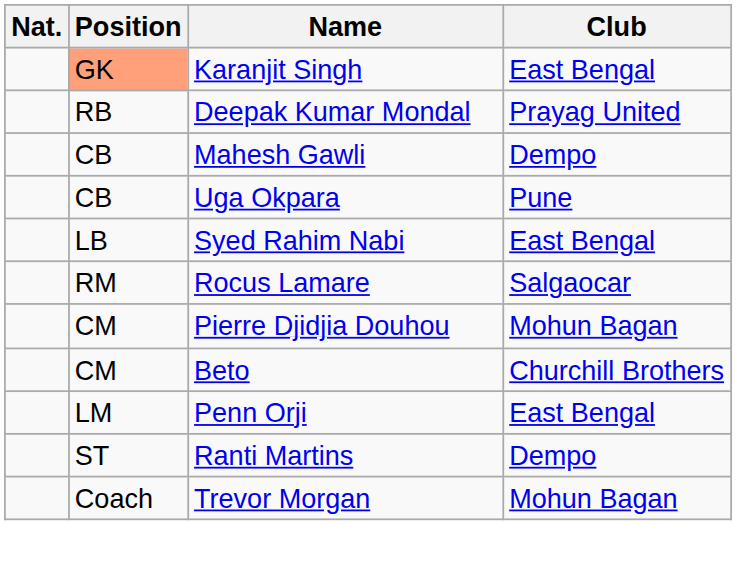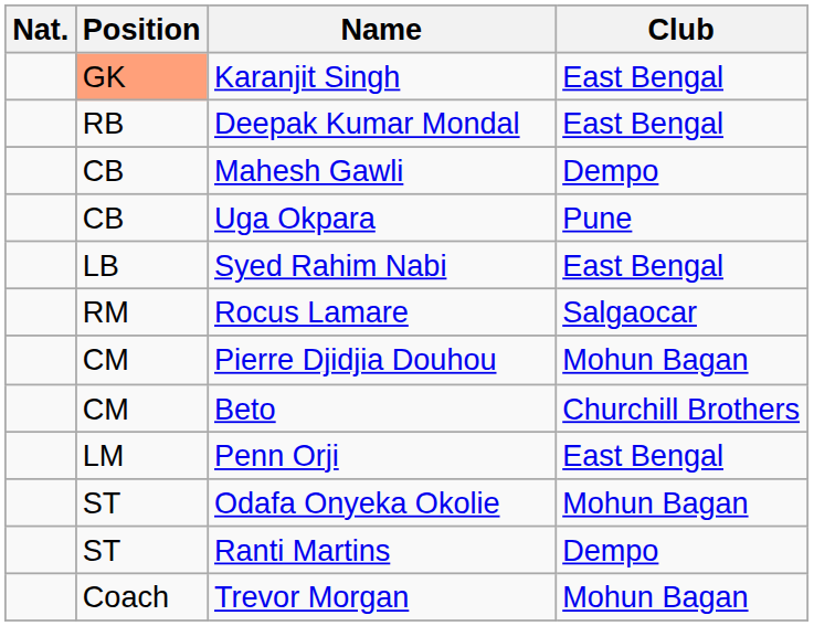 <table class="wikitable sortable" style="text-align:left; font-size:95%;">
 <tr>
 <th class="unsortable" style="width:24px;">Nat.</th>
 <th class="unsortable">Position</th>
 <th class="unsortable" style="width:170px;">Name</th>
 <th class="unsortable">Club</th>
 </tr>
 <tr>
 <td></td>
 <td style="background: lightsalmon;">GK</td>
 <td><a href='#'>Karanjit Singh</a></td>
 <td><a href='#'>East Bengal</a></td>
 </tr>
 <tr>
 <td></td>
 <td>RB</td>
 <td><a href='#'>Deepak Kumar Mondal</a></td>
-<td><a href='#'>Prayag United</a></td>
+<td><a href='#'>East Bengal</a></td>
 </tr>
 <tr>
 <td></td>
 <td>CB</td>
 <td><a href='#'>Mahesh Gawli</a></td>
 <td><a href='#'>Dempo</a></td>
 </tr>
 <tr>
 <td></td>
 <td>CB</td>
 <td><a href='#'>Uga Okpara</a></td>
 <td><a href='#'>Pune</a></td>
 </tr>
 <tr>
 <td></td>
 <td>LB</td>
 <td><a href='#'>Syed Rahim Nabi</a></td>
 <td><a href='#'>East Bengal</a></td>
 </tr>
 <tr>
 <td></td>
 <td>RM</td>
 <td><a href='#'>Rocus Lamare</a></td>
 <td><a href='#'>Salgaocar</a></td>
 </tr>
 <tr>
 <td></td>
 <td>CM</td>
 <td><a href='#'>Pierre Djidjia Douhou</a></td>
 <td><a href='#'>Mohun Bagan</a></td>
 </tr>
 <tr>
 <td></td>
 <td>CM</td>
 <td><a href='#'>Beto</a></td>
 <td><a href='#'>Churchill Brothers</a></td>
 </tr>
 <tr>
 <td></td>
 <td>LM</td>
 <td><a href='#'>Penn Orji</a></td>
 <td><a href='#'>East Bengal</a></td>
 </tr>
 <tr>
 <td></td>
 <td>ST</td>
+<td><a href='#'>Odafa Onyeka Okolie</a></td>
+<td><a href='#'>Mohun Bagan</a></td>
+</tr>
+<tr>
+<td></td>
+<td>ST</td>
 <td><a href='#'>Ranti Martins</a></td>
 <td><a href='#'>Dempo</a></td>
 </tr>
 <tr>
 <td></td>
 <td>Coach</td>
 <td><a href='#'>Trevor Morgan</a></td>
 <td><a href='#'>Mohun Bagan</a></td>
 </tr>
 </table>
